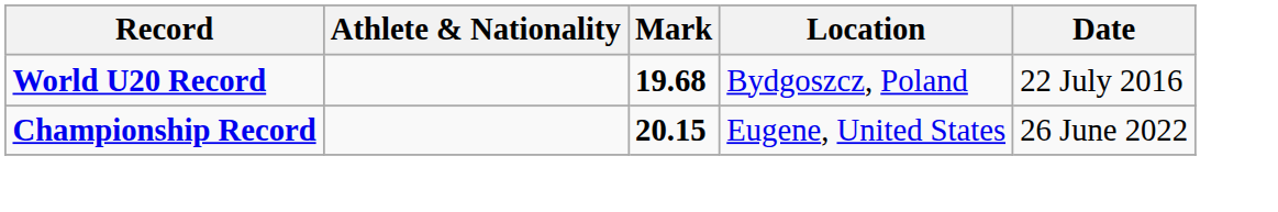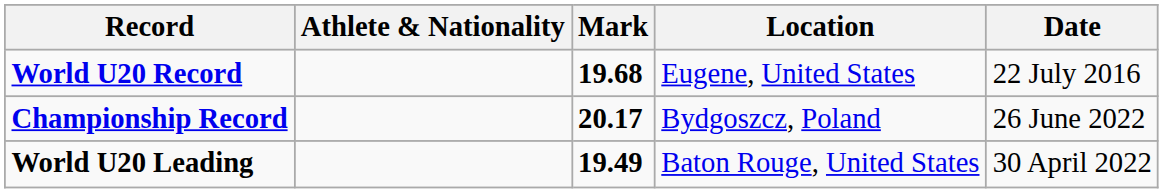 <table class="wikitable">
 <tr>
 <th>Record</th>
 <th>Athlete & Nationality</th>
 <th>Mark</th>
 <th>Location</th>
 <th>Date</th>
 </tr>
 <tr>
 <td><strong><a href='#'>World U20 Record</a></strong></td>
 <td></td>
 <td><strong>19.68</strong></td>
-<td><a href='#'>Bydgoszcz</a>, <a href='#'>Poland</a></td>
+<td><a href='#'>Eugene</a>, <a href='#'>United States</a></td>
 <td>22 July 2016</td>
 </tr>
 <tr>
 <td><strong><a href='#'>Championship Record</a></strong></td>
 <td></td>
-<td><strong>20.15</strong></td>
-<td><a href='#'>Eugene</a>, <a href='#'>United States</a></td>
+<td><strong>20.17</strong></td>
+<td><a href='#'>Bydgoszcz</a>, <a href='#'>Poland</a></td>
 <td>26 June 2022</td>
 </tr>
+<tr>
+<td><strong>World U20 Leading</strong></td>
+<td></td>
+<td><strong>19.49</strong></td>
+<td><a href='#'>Baton Rouge</a>, <a href='#'>United States</a></td>
+<td>30 April 2022</td>
+</tr>
 </table>
